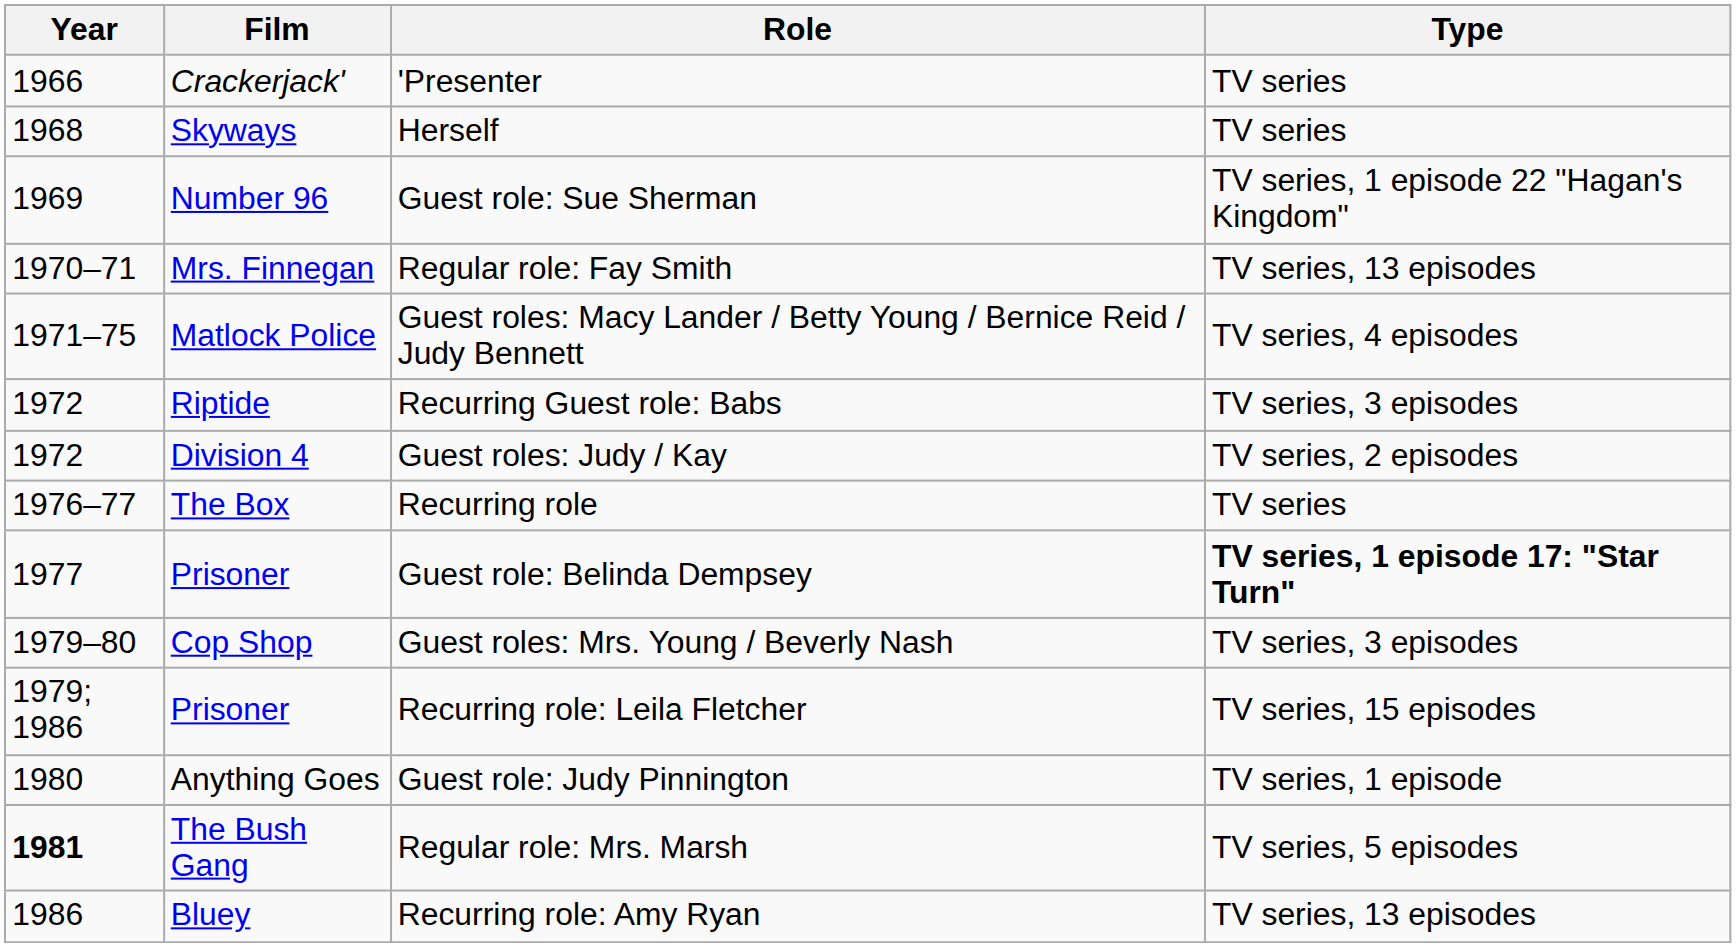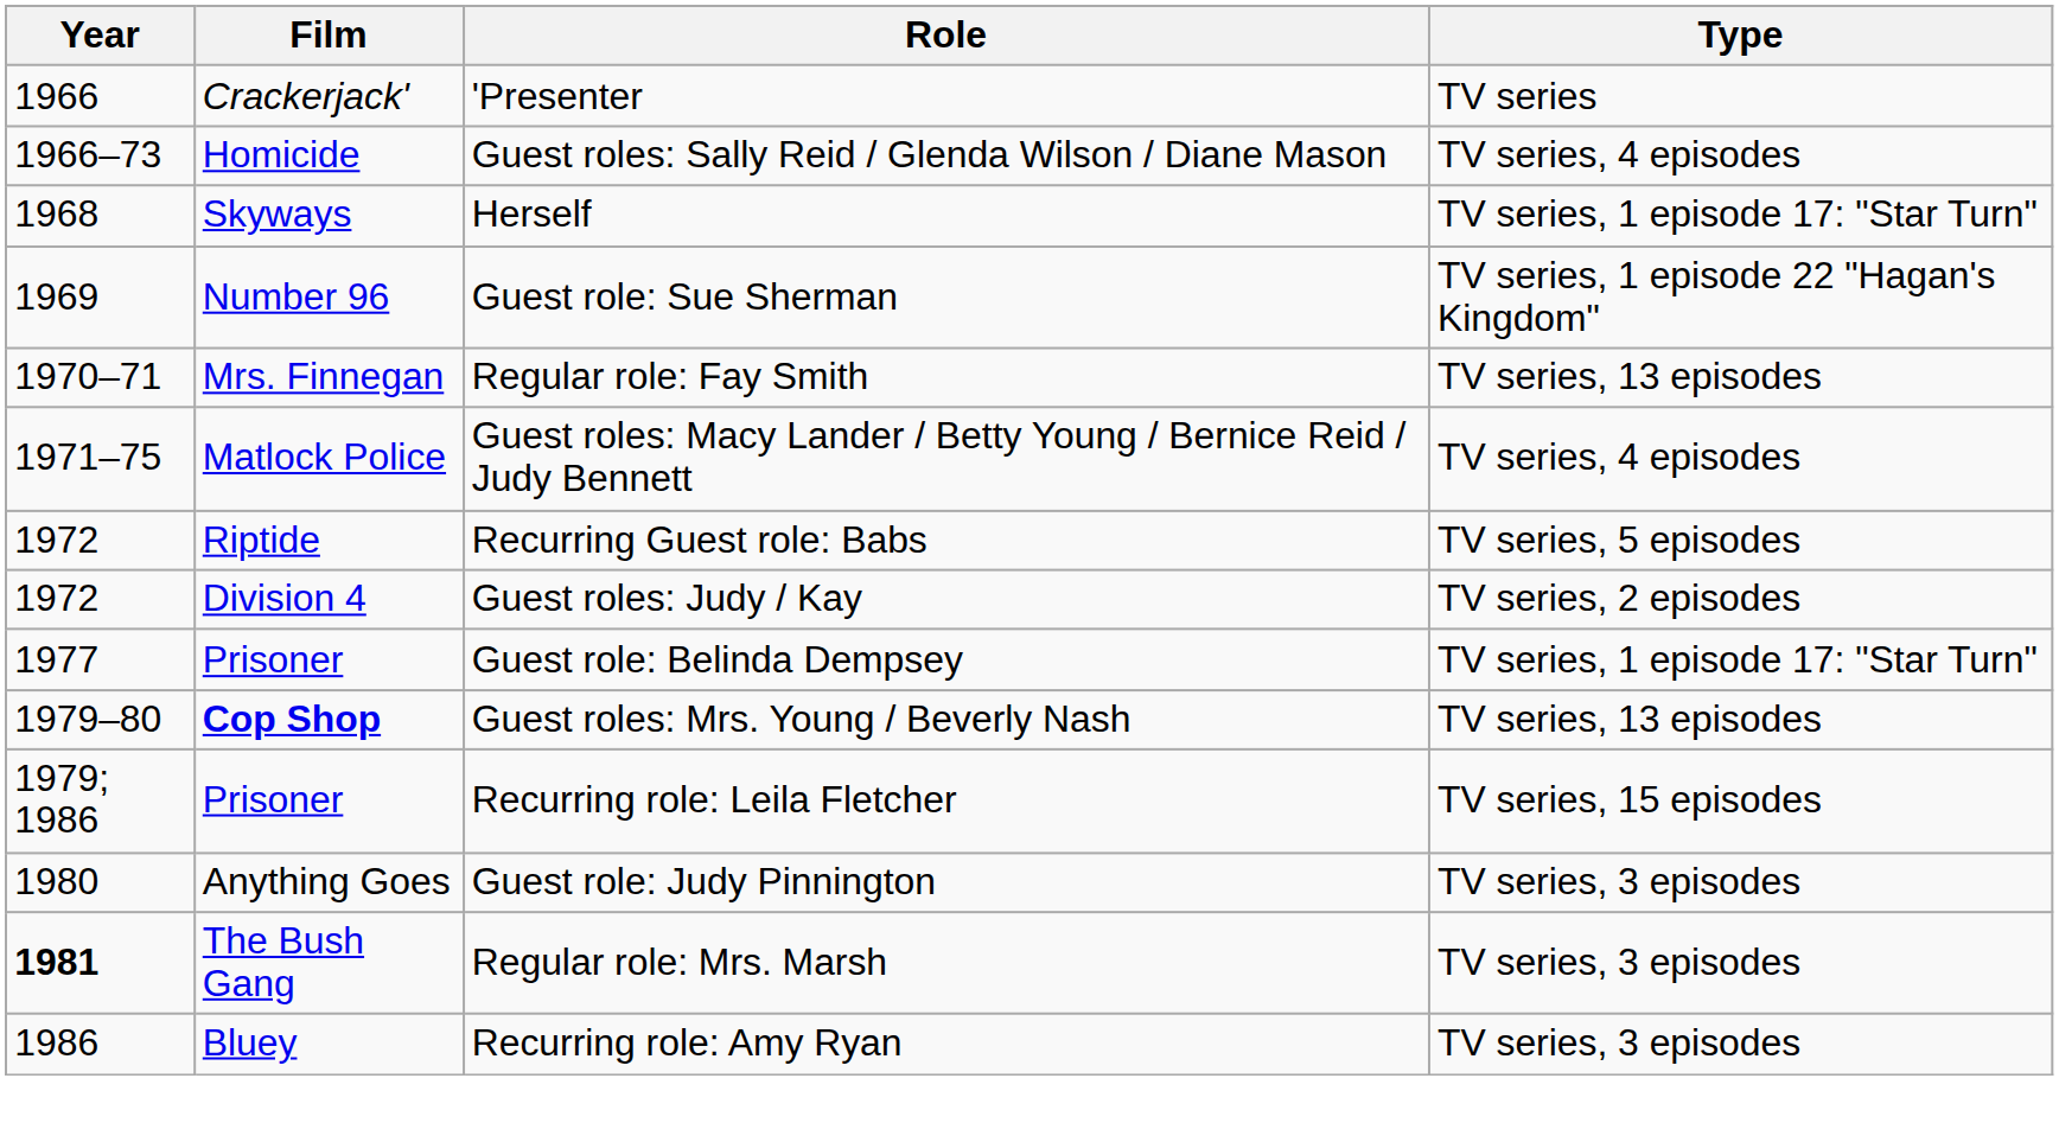 <table class="wikitable sortable">
 <tr>
 <th>Year</th>
 <th>Film</th>
 <th>Role</th>
 <th class="unsortable">Type</th>
 </tr>
 <tr>
 <td>1966</td>
 <td><em>Crackerjack'</td>
 <td>'Presenter</td>
 <td>TV series</td>
 </tr>
 <tr>
+<td>1966–73</td>
+<td></em><a href='#'>Homicide</a><em></td>
+<td>Guest roles: Sally Reid / Glenda Wilson / Diane Mason</td>
+<td>TV series, 4 episodes</td>
+</tr>
+<tr>
 <td>1968</td>
 <td></em><a href='#'>Skyways</a><em></td>
 <td>Herself</td>
-<td>TV series</td>
+<td>TV series, 1 episode 17: "Star Turn"</td>
 </tr>
 <tr>
 <td>1969</td>
 <td></em><a href='#'>Number 96</a><em></td>
 <td>Guest role: Sue Sherman</td>
 <td>TV series, 1 episode 22 "Hagan's Kingdom"</td>
 </tr>
 <tr>
 <td>1970–71</td>
 <td></em><a href='#'>Mrs. Finnegan</a><em></td>
 <td>Regular role: Fay Smith</td>
 <td>TV series, 13 episodes</td>
 </tr>
 <tr>
 <td>1971–75</td>
 <td></em><a href='#'>Matlock Police</a><em></td>
 <td>Guest roles: Macy Lander / Betty Young / Bernice Reid / Judy Bennett</td>
 <td>TV series, 4 episodes</td>
 </tr>
 <tr>
 <td>1972</td>
 <td></em><a href='#'>Riptide</a><em></td>
 <td>Recurring Guest role: Babs</td>
-<td>TV series, 3 episodes</td>
+<td>TV series, 5 episodes</td>
 </tr>
 <tr>
 <td>1972</td>
 <td></em><a href='#'>Division 4</a><em></td>
 <td>Guest roles: Judy / Kay</td>
 <td>TV series, 2 episodes</td>
 </tr>
 <tr>
-<td>1976–77</td>
-<td></em><a href='#'>The Box</a><em></td>
-<td>Recurring role</td>
-<td>TV series</td>
-</tr>
-<tr>
 <td>1977</td>
 <td></em><a href='#'>Prisoner</a><em></td>
 <td>Guest role: Belinda Dempsey</td>
-<td><strong>TV series, 1 episode 17: "Star Turn"</strong></td>
+<td>TV series, 1 episode 17: "Star Turn"</td>
 </tr>
 <tr>
 <td>1979–80</td>
-<td></em><a href='#'>Cop Shop</a><em></td>
+<td><strong></em><a href='#'>Cop Shop</a><em></strong></td>
 <td>Guest roles: Mrs. Young / Beverly Nash</td>
-<td>TV series, 3 episodes</td>
+<td>TV series, 13 episodes</td>
 </tr>
 <tr>
 <td>1979; 1986</td>
 <td></em><a href='#'>Prisoner</a><em></td>
 <td>Recurring role: Leila Fletcher</td>
 <td>TV series, 15 episodes</td>
 </tr>
 <tr>
 <td>1980</td>
 <td></em>Anything Goes<em></td>
 <td>Guest role: Judy Pinnington</td>
-<td>TV series, 1 episode</td>
+<td>TV series, 3 episodes</td>
 </tr>
 <tr>
 <td><strong>1981</strong></td>
 <td></em><a href='#'>The Bush Gang</a><em></td>
 <td>Regular role: Mrs. Marsh</td>
-<td>TV series, 5 episodes</td>
+<td>TV series, 3 episodes</td>
 </tr>
 <tr>
 <td>1986</td>
 <td></em><a href='#'>Bluey</a><em></td>
 <td>Recurring role: Amy Ryan</td>
-<td>TV series, 13 episodes</td>
+<td>TV series, 3 episodes</td>
 </tr>
 </table>
